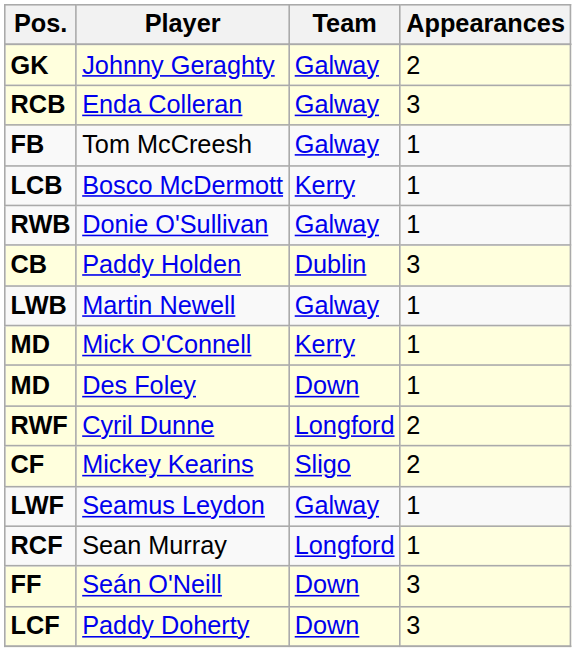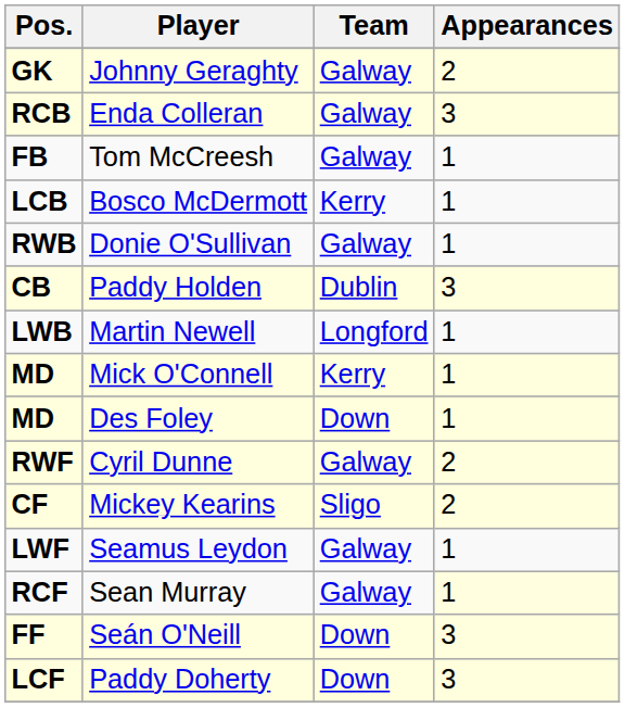 <table class="wikitable">
 <tr>
 <th>Pos.</th>
 <th>Player</th>
 <th>Team</th>
 <th>Appearances</th>
 </tr>
 <tr>
 </tr>
 <tr bgcolor=#FFFFDD>
 <td><strong>GK</strong></td>
 <td> <a href='#'>Johnny Geraghty</a></td>
 <td><a href='#'>Galway</a></td>
 <td>2</td>
 </tr>
 <tr bgcolor=#FFFFDD>
 <td><strong>RCB</strong></td>
 <td> <a href='#'>Enda Colleran</a></td>
 <td><a href='#'>Galway</a></td>
 <td>3</td>
 </tr>
 <tr>
 <td><strong>FB</strong></td>
 <td> Tom McCreesh</td>
 <td><a href='#'>Galway</a></td>
 <td>1</td>
 </tr>
 <tr>
 <td><strong>LCB</strong></td>
 <td> <a href='#'>Bosco McDermott</a></td>
 <td><a href='#'>Kerry</a></td>
 <td>1</td>
 </tr>
 <tr>
 <td><strong>RWB</strong></td>
 <td> <a href='#'>Donie O'Sullivan</a></td>
 <td><a href='#'>Galway</a></td>
 <td>1</td>
 </tr>
 <tr bgcolor=#FFFFDD>
 <td><strong>CB</strong></td>
 <td> <a href='#'>Paddy Holden</a></td>
 <td><a href='#'>Dublin</a></td>
 <td>3</td>
 </tr>
 <tr>
 <td><strong>LWB</strong></td>
 <td> <a href='#'>Martin Newell</a></td>
-<td><a href='#'>Galway</a></td>
+<td><a href='#'>Longford</a></td>
 <td>1</td>
 </tr>
 <tr bgcolor=#FFFFDD>
 <td><strong>MD</strong></td>
 <td> <a href='#'>Mick O'Connell</a></td>
 <td><a href='#'>Kerry</a></td>
 <td>1</td>
 </tr>
 <tr bgcolor=#FFFFDD>
 <td><strong>MD</strong></td>
 <td> <a href='#'>Des Foley</a></td>
 <td><a href='#'>Down</a></td>
 <td>1</td>
 </tr>
 <tr bgcolor=#FFFFDD>
 <td><strong>RWF</strong></td>
 <td> <a href='#'>Cyril Dunne</a></td>
-<td><a href='#'>Longford</a></td>
+<td><a href='#'>Galway</a></td>
 <td>2</td>
 </tr>
 <tr bgcolor=#FFFFDD>
 <td><strong>CF</strong></td>
 <td> <a href='#'>Mickey Kearins</a></td>
 <td><a href='#'>Sligo</a></td>
 <td>2</td>
 </tr>
 <tr>
 <td><strong>LWF</strong></td>
 <td> <a href='#'>Seamus Leydon</a></td>
 <td><a href='#'>Galway</a></td>
 <td>1</td>
 </tr>
 <tr>
 <td><strong>RCF</strong></td>
 <td> Sean Murray</td>
-<td><a href='#'>Longford</a></td>
+<td><a href='#'>Galway</a></td>
 <td style="background: lightyellow;">1</td>
 </tr>
 <tr bgcolor=#FFFFDD>
 <td><strong>FF</strong></td>
 <td> <a href='#'>Seán O'Neill</a></td>
 <td><a href='#'>Down</a></td>
 <td>3</td>
 </tr>
 <tr bgcolor=#FFFFDD>
 <td><strong>LCF</strong></td>
 <td> <a href='#'>Paddy Doherty</a></td>
 <td><a href='#'>Down</a></td>
 <td>3</td>
 </tr>
 <tr>
 </tr>
 </table>
